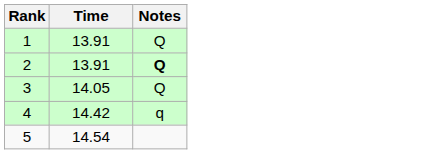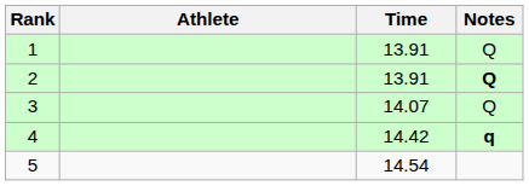 <table class="wikitable" style="text-align:center">
 <tr>
 <th width=40>Rank</th>
+<th width=250>Athlete</th>
 <th width=80>Time</th>
 <th width=50>Notes</th>
 </tr>
 <tr bgcolor=ccffcc>
 <td>1</td>
+<td align=left></td>
 <td>13.91</td>
 <td>Q</td>
 </tr>
 <tr bgcolor=ccffcc>
 <td>2</td>
+<td align=left></td>
 <td>13.91</td>
 <td><strong>Q</strong></td>
 </tr>
 <tr bgcolor=ccffcc>
 <td>3</td>
-<td>14.05</td>
+<td align=left></td>
+<td>14.07</td>
 <td>Q</td>
 </tr>
 <tr bgcolor=ccffcc>
 <td>4</td>
+<td align=left></td>
 <td>14.42</td>
-<td>q</td>
+<td><strong>q</strong></td>
 </tr>
 <tr>
 <td>5</td>
+<td align=left></td>
 <td>14.54</td>
 <td></td>
 </tr>
 </table>
